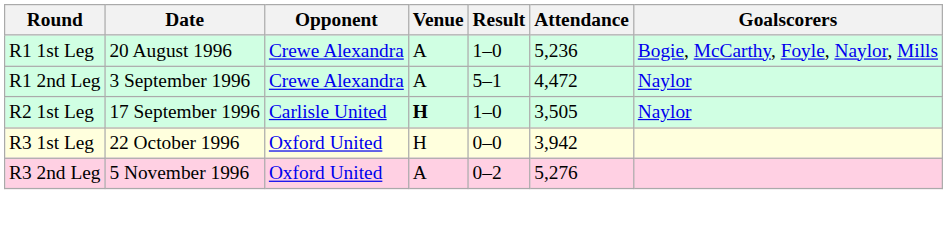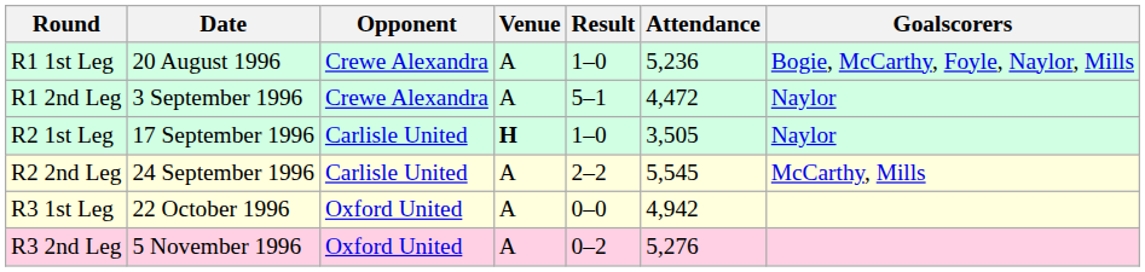 <table class="wikitable">
 <tr>
 <th>Round</th>
 <th>Date</th>
 <th>Opponent</th>
 <th>Venue</th>
 <th>Result</th>
 <th>Attendance</th>
 <th>Goalscorers</th>
 </tr>
 <tr style="background-color: #d0ffe3;">
 <td>R1 1st Leg</td>
 <td>20 August 1996</td>
 <td><a href='#'>Crewe Alexandra</a></td>
 <td>A</td>
 <td>1–0</td>
 <td>5,236</td>
 <td><a href='#'>Bogie</a>, <a href='#'>McCarthy</a>, <a href='#'>Foyle</a>, <a href='#'>Naylor</a>, <a href='#'>Mills</a></td>
 </tr>
 <tr style="background-color: #d0ffe3;">
 <td>R1 2nd Leg</td>
 <td>3 September 1996</td>
 <td><a href='#'>Crewe Alexandra</a></td>
 <td>A</td>
 <td>5–1</td>
 <td>4,472</td>
 <td><a href='#'>Naylor</a></td>
 </tr>
 <tr style="background-color: #d0ffe3;">
 <td>R2 1st Leg</td>
 <td>17 September 1996</td>
 <td><a href='#'>Carlisle United</a></td>
 <td><strong>H</strong></td>
 <td>1–0</td>
 <td>3,505</td>
 <td><a href='#'>Naylor</a></td>
 </tr>
 <tr style="background-color: #ffffdd;">
+<td>R2 2nd Leg</td>
+<td>24 September 1996</td>
+<td><a href='#'>Carlisle United</a></td>
+<td>A</td>
+<td>2–2</td>
+<td>5,545</td>
+<td><a href='#'>McCarthy</a>, <a href='#'>Mills</a></td>
+</tr>
+<tr style="background-color: #ffffdd;">
 <td>R3 1st Leg</td>
 <td>22 October 1996</td>
 <td><a href='#'>Oxford United</a></td>
-<td>H</td>
+<td>A</td>
 <td>0–0</td>
-<td>3,942</td>
+<td>4,942</td>
 <td></td>
 </tr>
 <tr style="background-color: #ffd0e3;">
 <td>R3 2nd Leg</td>
 <td>5 November 1996</td>
 <td><a href='#'>Oxford United</a></td>
 <td>A</td>
 <td>0–2</td>
 <td>5,276</td>
 <td></td>
 </tr>
 </table>
